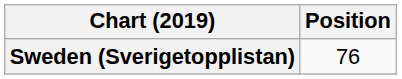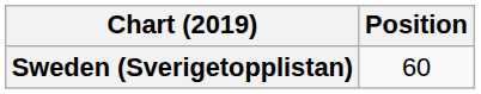 <table class="wikitable plainrowheaders" style="text-align:center">
 <tr>
 <th scope="col">Chart (2019)</th>
 <th scope="col">Position</th>
 </tr>
 <tr>
 <th scope="row">Sweden (Sverigetopplistan)</th>
-<td>76</td>
+<td>60</td>
 </tr>
 </table>
